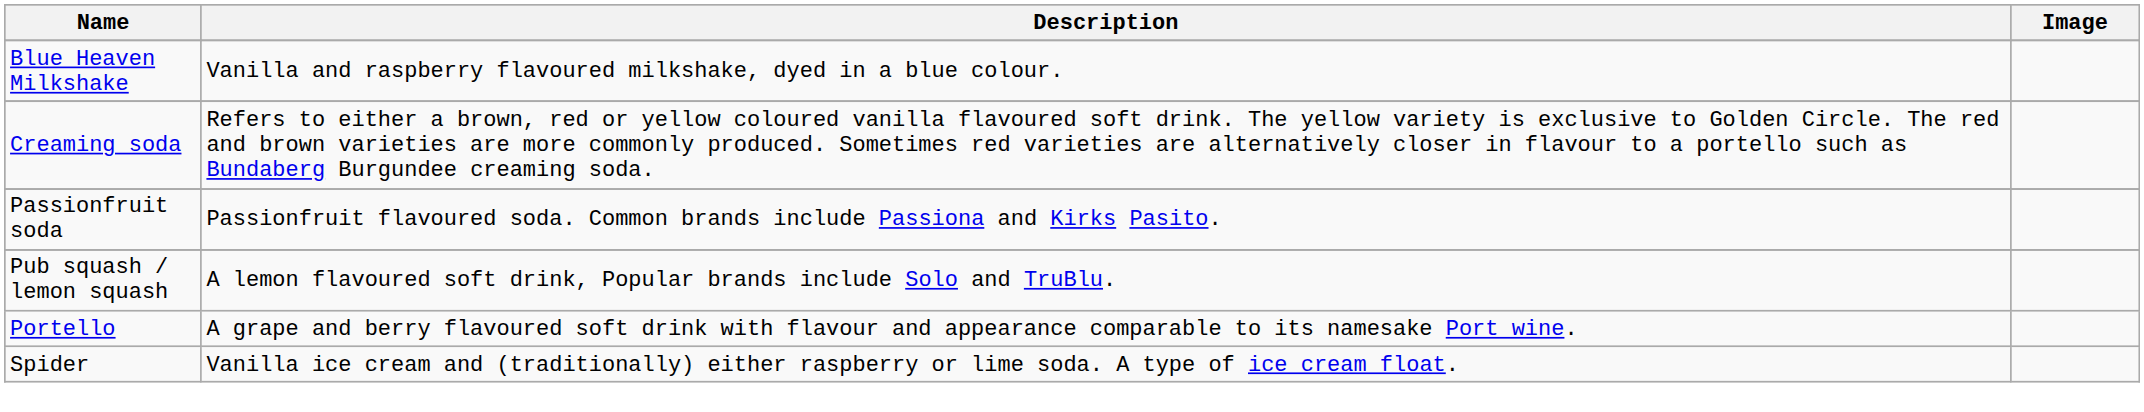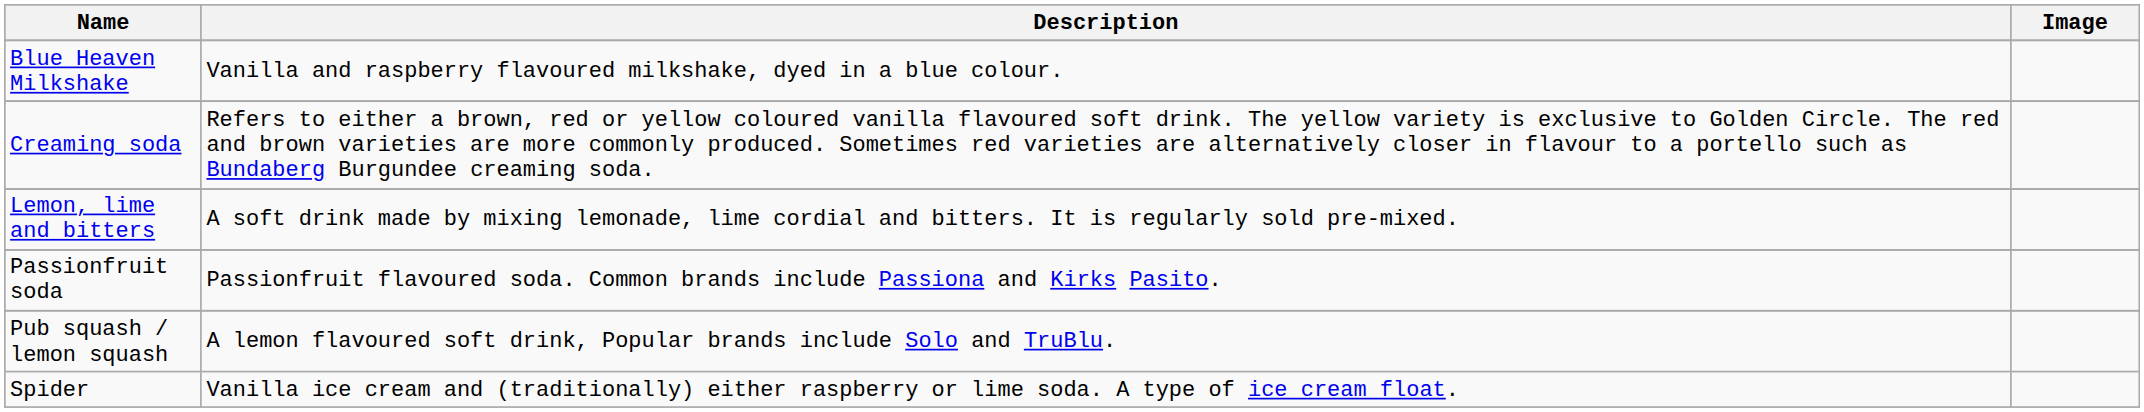 <table class="wikitable sortable" style="width:100%;">
 <tr>
 <th style="width:110px;">Name</th>
 <th>Description</th>
 <th class="unsortable" style="width:70px;">Image</th>
 </tr>
 <tr>
 </tr>
 <tr>
 <td><a href='#'>Blue Heaven Milkshake</a></td>
 <td>Vanilla and raspberry flavoured milkshake, dyed in a blue colour.</td>
 <td></td>
 </tr>
 <tr>
 </tr>
 <tr>
 <td><a href='#'>Creaming soda</a></td>
 <td>Refers to either a brown, red or yellow coloured vanilla flavoured soft drink. The yellow variety is exclusive to Golden Circle. The red and brown varieties are more commonly produced. Sometimes red varieties are alternatively closer in flavour to a portello such as <a href='#'>Bundaberg</a> Burgundee creaming soda.</td>
 <td></td>
 </tr>
 <tr>
 </tr>
 <tr>
+<td><a href='#'>Lemon, lime and bitters</a></td>
+<td>A soft drink made by mixing lemonade, lime cordial and bitters. It is regularly sold pre-mixed.</td>
+<td></td>
+</tr>
+<tr>
 </tr>
 <tr>
 <td>Passionfruit soda</td>
 <td>Passionfruit flavoured soda. Common brands include <a href='#'>Passiona</a> and <a href='#'>Kirks</a> <a href='#'>Pasito</a>.</td>
 <td></td>
 </tr>
 <tr>
 </tr>
 <tr>
 <td>Pub squash / lemon squash</td>
 <td>A lemon flavoured soft drink, Popular brands include <a href='#'>Solo</a> and <a href='#'>TruBlu</a>.</td>
 <td></td>
 </tr>
 <tr>
-<td><a href='#'>Portello</a></td>
-<td>A grape and berry flavoured soft drink with flavour and appearance comparable to its namesake <a href='#'>Port wine</a>.</td>
-<td></td>
-</tr>
-<tr>
 <td>Spider</td>
 <td>Vanilla ice cream and (traditionally) either raspberry or lime soda. A type of <a href='#'>ice cream float</a>.</td>
 <td></td>
 </tr>
 </table>
